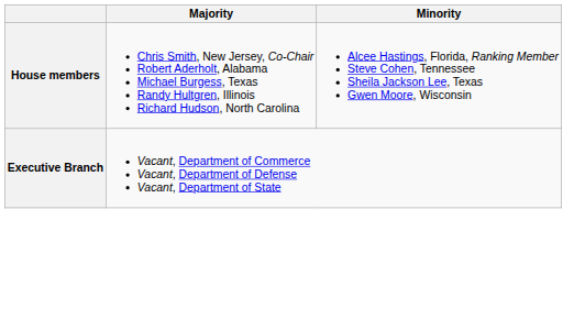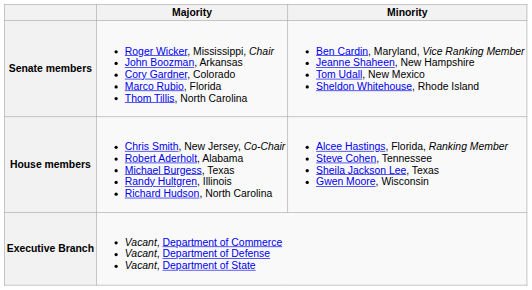 <table class=wikitable>
 <tr>
 <th></th>
 <th>Majority</th>
 <th>Minority</th>
+</tr>
+<tr>
+<th>Senate members</th>
+<td valign="top" ><br><ul><li><a href='#'>Roger Wicker</a>, Mississippi, <em>Chair</em></li><li><a href='#'>John Boozman</a>, Arkansas</li><li><a href='#'>Cory Gardner</a>, Colorado</li><li><a href='#'>Marco Rubio</a>, Florida</li><li><a href='#'>Thom Tillis</a>, North Carolina</li></ul></td>
+<td valign="top" ><br><ul><li><a href='#'>Ben Cardin</a>, Maryland, <em>Vice Ranking Member</em></li><li><a href='#'>Jeanne Shaheen</a>, New Hampshire</li><li><a href='#'>Tom Udall</a>, New Mexico</li><li><a href='#'>Sheldon Whitehouse</a>, Rhode Island</li></ul></td>
 </tr>
 <tr>
 <th>House members</th>
 <td valign="top" ><br><ul><li><a href='#'>Chris Smith</a>, New Jersey, <em>Co-Chair</em></li><li><a href='#'>Robert Aderholt</a>, Alabama</li><li><a href='#'>Michael Burgess</a>, Texas</li><li><a href='#'>Randy Hultgren</a>, Illinois</li><li><a href='#'>Richard Hudson</a>, North Carolina</li></ul></td>
 <td valign="top" ><br><ul><li><a href='#'>Alcee Hastings</a>, Florida, <em>Ranking Member</em></li><li><a href='#'>Steve Cohen</a>, Tennessee</li><li><a href='#'>Sheila Jackson Lee</a>, Texas</li><li><a href='#'>Gwen Moore</a>, Wisconsin</li></ul></td>
 </tr>
 <tr>
 <th>Executive Branch</th>
 <td colspan=2><br><ul><li><em>Vacant</em>, <a href='#'>Department of Commerce</a></li><li><em>Vacant</em>, <a href='#'>Department of Defense</a></li><li><em>Vacant</em>, <a href='#'>Department of State</a></li></ul></td>
 </tr>
 </table>
